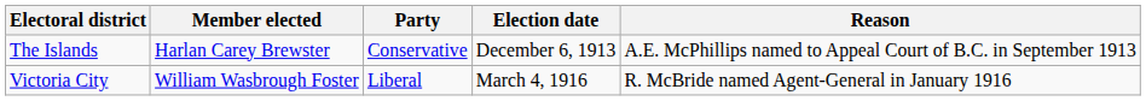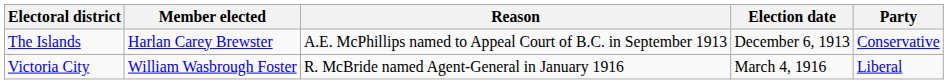 <table class="wikitable sortable">
 <tr>
 <th>Electoral district</th>
 <th>Member elected</th>
+<th>Reason</th>
+<th>Election date</th>
 <th>Party</th>
-<th>Election date</th>
-<th>Reason</th>
 </tr>
 <tr>
 <td><a href='#'>The Islands</a></td>
 <td><a href='#'>Harlan Carey Brewster</a></td>
+<td>A.E. McPhillips named to Appeal Court of B.C. in September 1913</td>
+<td>December 6, 1913</td>
 <td><a href='#'>Conservative</a></td>
-<td>December 6, 1913</td>
-<td>A.E. McPhillips named to Appeal Court of B.C. in September 1913</td>
 </tr>
 <tr>
 <td><a href='#'>Victoria City</a></td>
 <td><a href='#'>William Wasbrough Foster</a></td>
+<td>R. McBride named Agent-General in January 1916</td>
+<td>March 4, 1916</td>
 <td><a href='#'>Liberal</a></td>
-<td>March 4, 1916</td>
-<td>R. McBride named Agent-General in January 1916</td>
 </tr>
 </table>
